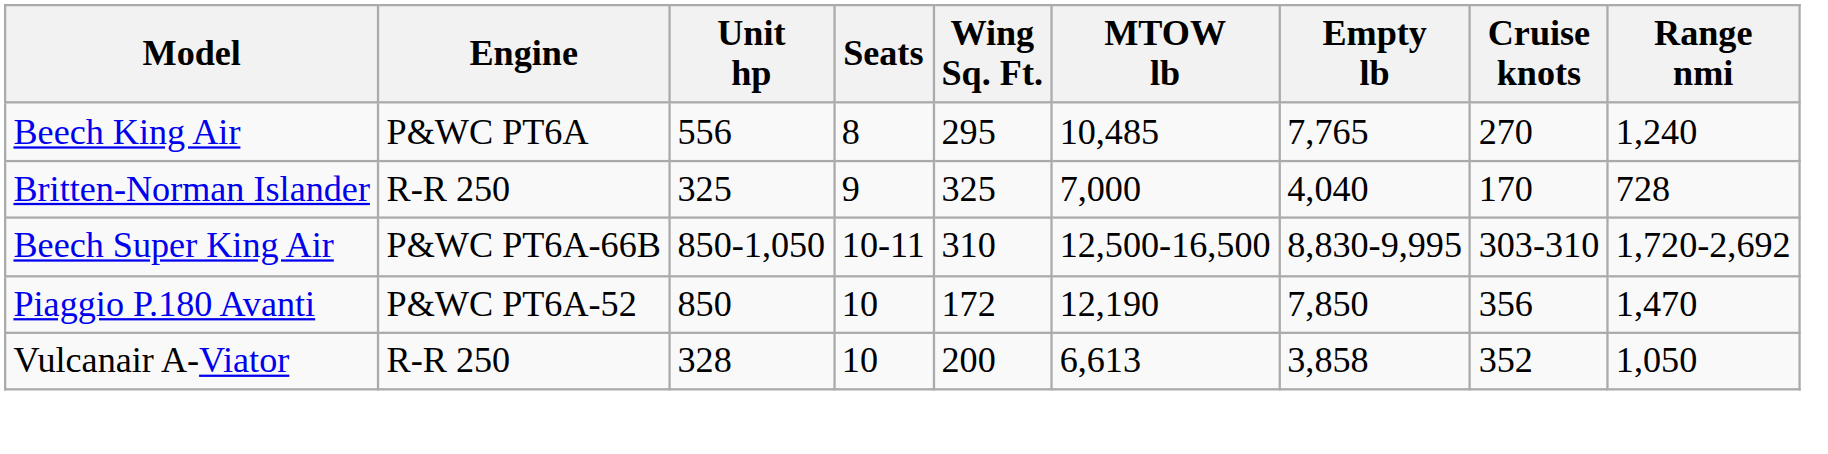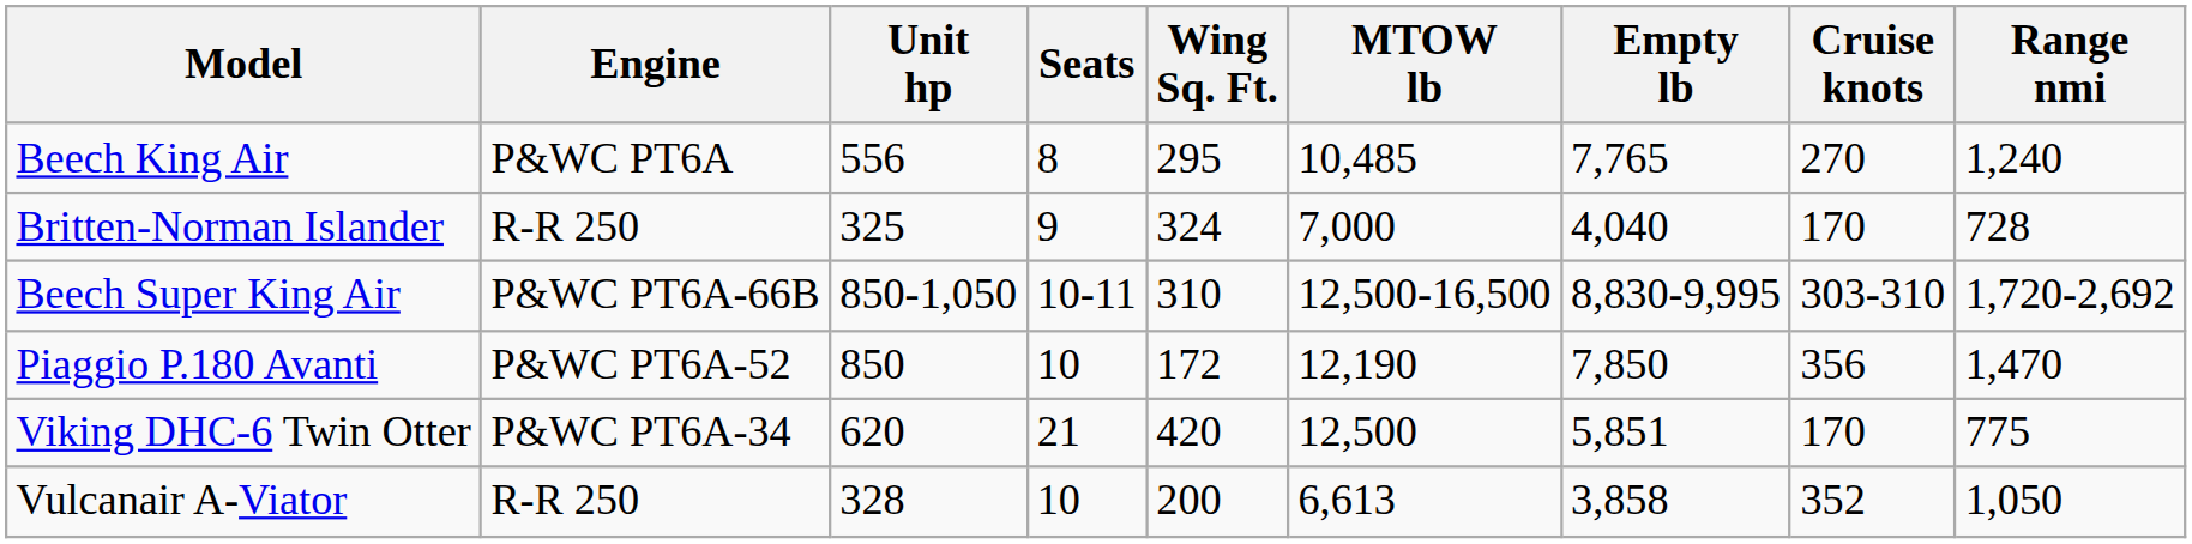 <table class="wikitable sortable">
 <tr>
 <th>Model</th>
 <th>Engine</th>
 <th data-sort-type="number">Unit<br>hp</th>
 <th data-sort-type="number">Seats</th>
 <th data-sort-type="number">Wing<br>Sq. Ft.</th>
 <th data-sort-type="number">MTOW<br>lb</th>
 <th data-sort-type="number">Empty<br>lb</th>
 <th data-sort-type="number">Cruise<br>knots</th>
 <th data-sort-type="number">Range<br>nmi</th>
 </tr>
 <tr>
 <td><a href='#'>Beech King Air</a></td>
 <td>P&WC PT6A</td>
 <td>556</td>
 <td>8</td>
 <td>295</td>
 <td>10,485</td>
 <td>7,765</td>
 <td>270</td>
 <td>1,240</td>
 </tr>
 <tr>
 <td><a href='#'>Britten-Norman Islander</a></td>
 <td>R-R	250</td>
 <td>325</td>
 <td>9</td>
-<td>325</td>
+<td>324</td>
 <td>7,000</td>
 <td>4,040</td>
 <td>170</td>
 <td>728</td>
 </tr>
 <tr>
 <td><a href='#'>Beech Super King Air</a></td>
 <td>P&WC	PT6A-66B</td>
 <td>850-1,050</td>
 <td>10-11</td>
 <td>310</td>
 <td>12,500-16,500</td>
 <td>8,830-9,995</td>
 <td>303-310</td>
 <td>1,720-2,692</td>
 </tr>
 <tr>
 <td><a href='#'>Piaggio P.180 Avanti</a></td>
 <td>P&WC PT6A-52</td>
 <td>850</td>
 <td>10</td>
 <td>172</td>
 <td>12,190</td>
 <td>7,850</td>
 <td>356</td>
 <td>1,470</td>
 </tr>
 <tr>
+<td><a href='#'>Viking DHC-6</a> Twin Otter</td>
+<td>P&WC	PT6A-34</td>
+<td>620</td>
+<td>21</td>
+<td>420</td>
+<td>12,500</td>
+<td>5,851</td>
+<td>170</td>
+<td>775</td>
+</tr>
+<tr>
 <td>Vulcanair A-<a href='#'>Viator</a></td>
 <td>R-R	250</td>
 <td>328</td>
 <td>10</td>
 <td>200</td>
 <td>6,613</td>
 <td>3,858</td>
 <td>352</td>
 <td>1,050</td>
 </tr>
 </table>
